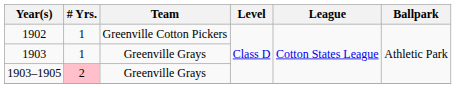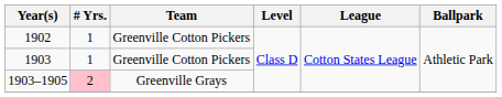 <table class="wikitable" style="text-align:center; font-size: 95%;">
 <tr>
 <th>Year(s)</th>
 <th># Yrs.</th>
 <th>Team</th>
 <th>Level</th>
 <th>League</th>
 <th>Ballpark</th>
 </tr>
 <tr>
 <td>1902</td>
 <td>1</td>
 <td>Greenville Cotton Pickers</td>
 <td rowspan=3><a href='#'>Class D</a></td>
 <td rowspan=3><a href='#'>Cotton States League</a></td>
 <td rowspan=3>Athletic Park</td>
 </tr>
 <tr>
 <td>1903</td>
 <td>1</td>
-<td>Greenville Grays</td>
+<td>Greenville Cotton Pickers</td>
 </tr>
 <tr>
 <td>1903–1905</td>
 <td style="background: pink;">2</td>
 <td>Greenville Grays</td>
 </tr>
 <tr>
 </tr>
 </table>
